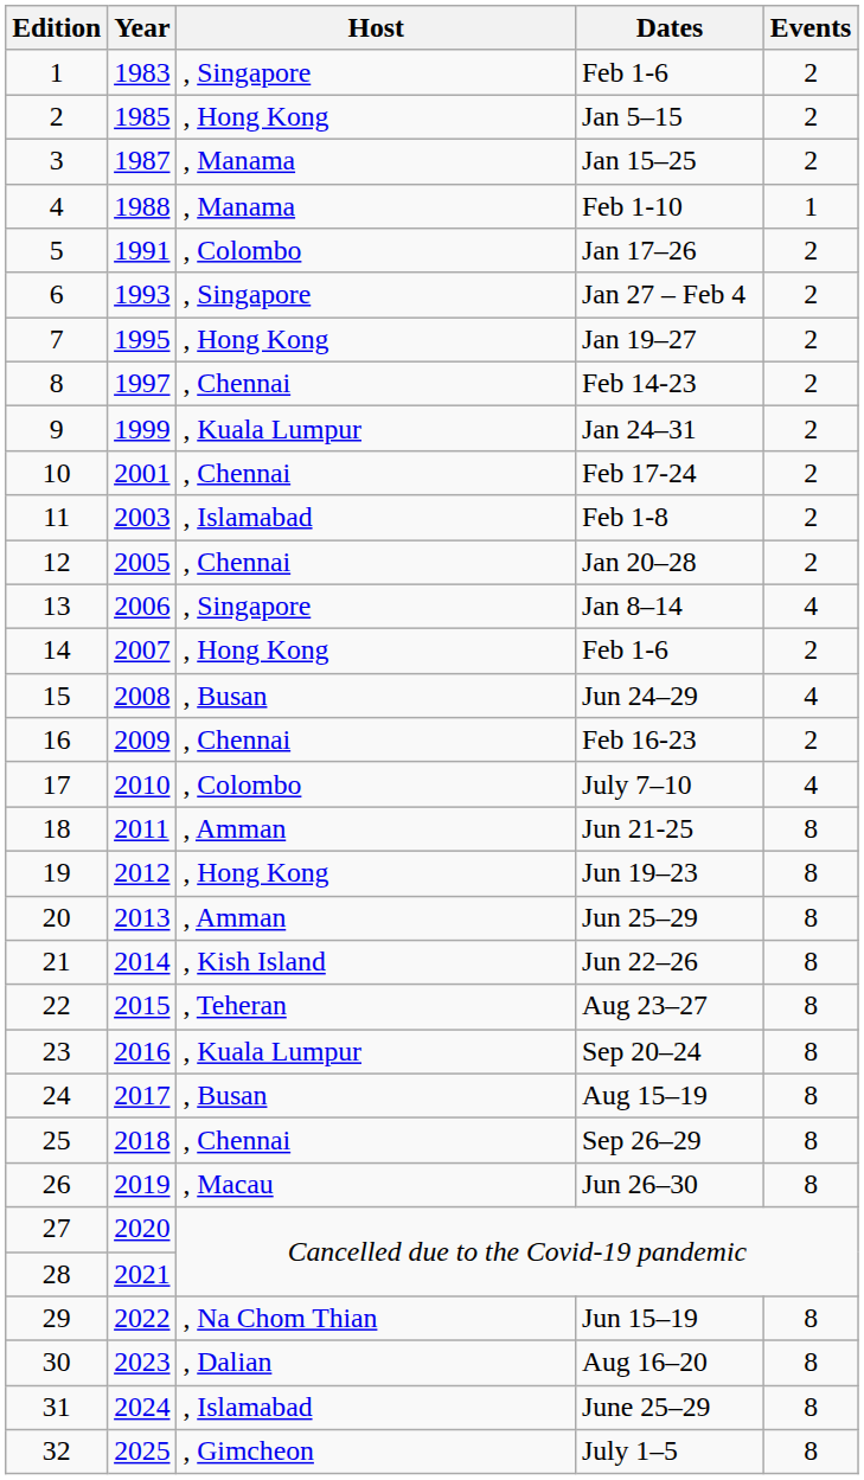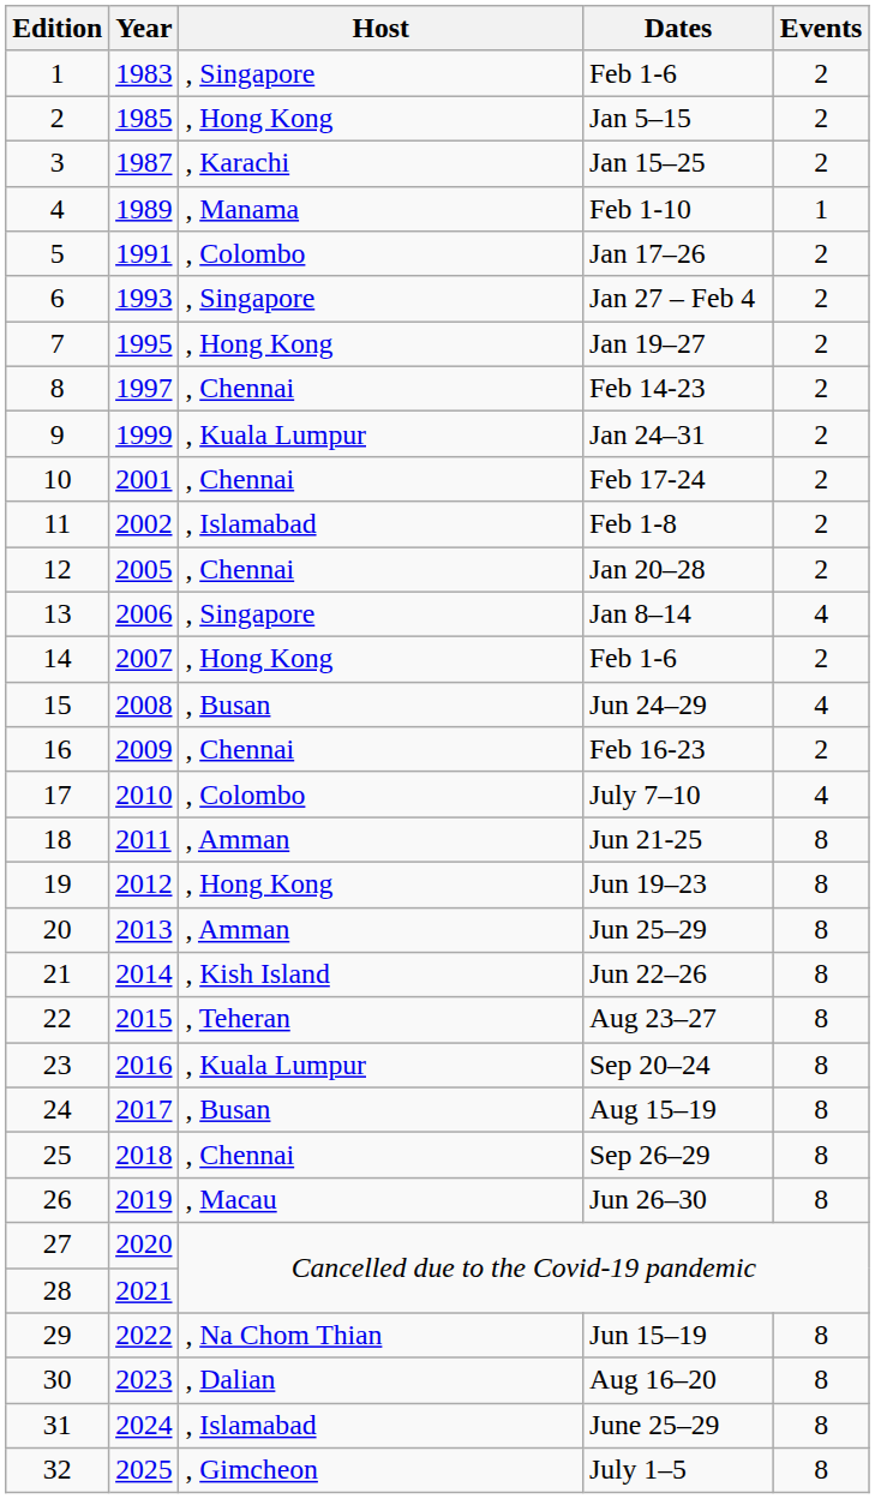 <table class=wikitable>
 <tr>
 <th width=20>Edition</th>
 <th width=20>Year</th>
 <th width=220>Host</th>
 <th width=100>Dates</th>
 <th width=20>Events</th>
 </tr>
 <tr>
 <td align=center>1</td>
 <td><a href='#'>1983</a></td>
 <td>, <a href='#'>Singapore</a></td>
 <td>Feb 1-6</td>
 <td align=center>2</td>
 </tr>
 <tr>
 <td align=center>2</td>
 <td><a href='#'>1985</a></td>
 <td>, <a href='#'>Hong Kong</a></td>
 <td>Jan 5–15</td>
 <td align=center>2</td>
 </tr>
 <tr>
 <td align=center>3</td>
 <td><a href='#'>1987</a></td>
-<td>, <a href='#'>Manama</a></td>
+<td>, <a href='#'>Karachi</a></td>
 <td>Jan 15–25</td>
 <td align=center>2</td>
 </tr>
 <tr>
 <td align=center>4</td>
-<td><a href='#'>1988</a></td>
+<td><a href='#'>1989</a></td>
 <td>, <a href='#'>Manama</a></td>
 <td>Feb 1-10</td>
 <td align=center>1</td>
 </tr>
 <tr>
 <td align=center>5</td>
 <td><a href='#'>1991</a></td>
 <td>, <a href='#'>Colombo</a></td>
 <td>Jan 17–26</td>
 <td align=center>2</td>
 </tr>
 <tr>
 <td align=center>6</td>
 <td><a href='#'>1993</a></td>
 <td>, <a href='#'>Singapore</a></td>
 <td>Jan 27 – Feb 4</td>
 <td align=center>2</td>
 </tr>
 <tr>
 <td align=center>7</td>
 <td><a href='#'>1995</a></td>
 <td>, <a href='#'>Hong Kong</a></td>
 <td>Jan 19–27</td>
 <td align=center>2</td>
 </tr>
 <tr>
 <td align=center>8</td>
 <td><a href='#'>1997</a></td>
 <td>, <a href='#'>Chennai</a></td>
 <td>Feb 14-23</td>
 <td align=center>2</td>
 </tr>
 <tr>
 <td align=center>9</td>
 <td><a href='#'>1999</a></td>
 <td>, <a href='#'>Kuala Lumpur</a></td>
 <td>Jan 24–31</td>
 <td align=center>2</td>
 </tr>
 <tr>
 <td align=center>10</td>
 <td><a href='#'>2001</a></td>
 <td>, <a href='#'>Chennai</a></td>
 <td>Feb 17-24</td>
 <td align=center>2</td>
 </tr>
 <tr>
 <td align=center>11</td>
-<td><a href='#'>2003</a></td>
+<td><a href='#'>2002</a></td>
 <td>, <a href='#'>Islamabad</a></td>
 <td>Feb 1-8</td>
 <td align=center>2</td>
 </tr>
 <tr>
 <td align=center>12</td>
 <td><a href='#'>2005</a></td>
 <td>, <a href='#'>Chennai</a></td>
 <td>Jan 20–28</td>
 <td align=center>2</td>
 </tr>
 <tr>
 <td align=center>13</td>
 <td><a href='#'>2006</a></td>
 <td>, <a href='#'>Singapore</a></td>
 <td>Jan 8–14</td>
 <td align=center>4</td>
 </tr>
 <tr>
 <td align=center>14</td>
 <td><a href='#'>2007</a></td>
 <td>, <a href='#'>Hong Kong</a></td>
 <td>Feb 1-6</td>
 <td align=center>2</td>
 </tr>
 <tr>
 <td align=center>15</td>
 <td><a href='#'>2008</a></td>
 <td>, <a href='#'>Busan</a></td>
 <td>Jun 24–29</td>
 <td align=center>4</td>
 </tr>
 <tr>
 <td align=center>16</td>
 <td><a href='#'>2009</a></td>
 <td>, <a href='#'>Chennai</a></td>
 <td>Feb 16-23</td>
 <td align=center>2</td>
 </tr>
 <tr>
 <td align=center>17</td>
 <td><a href='#'>2010</a></td>
 <td>, <a href='#'>Colombo</a></td>
 <td>July 7–10</td>
 <td align=center>4</td>
 </tr>
 <tr>
 <td align=center>18</td>
 <td><a href='#'>2011</a></td>
 <td>, <a href='#'>Amman</a></td>
 <td>Jun 21-25</td>
 <td align=center>8</td>
 </tr>
 <tr>
 <td align=center>19</td>
 <td><a href='#'>2012</a></td>
 <td>, <a href='#'>Hong Kong</a></td>
 <td>Jun 19–23</td>
 <td align=center>8</td>
 </tr>
 <tr>
 <td align=center>20</td>
 <td><a href='#'>2013</a></td>
 <td>, <a href='#'>Amman</a></td>
 <td>Jun 25–29</td>
 <td align=center>8</td>
 </tr>
 <tr>
 <td align=center>21</td>
 <td><a href='#'>2014</a></td>
 <td>, <a href='#'>Kish Island</a></td>
 <td>Jun 22–26</td>
 <td align=center>8</td>
 </tr>
 <tr>
 <td align=center>22</td>
 <td><a href='#'>2015</a></td>
 <td>, <a href='#'>Teheran</a></td>
 <td>Aug 23–27</td>
 <td align=center>8</td>
 </tr>
 <tr>
 <td align=center>23</td>
 <td><a href='#'>2016</a></td>
 <td>, <a href='#'>Kuala Lumpur</a></td>
 <td>Sep 20–24</td>
 <td align=center>8</td>
 </tr>
 <tr>
 <td align=center>24</td>
 <td><a href='#'>2017</a></td>
 <td>, <a href='#'>Busan</a></td>
 <td>Aug 15–19</td>
 <td align=center>8</td>
 </tr>
 <tr>
 <td align=center>25</td>
 <td><a href='#'>2018</a></td>
 <td>, <a href='#'>Chennai</a></td>
 <td>Sep 26–29</td>
 <td align=center>8</td>
 </tr>
 <tr>
 <td align=center>26</td>
 <td><a href='#'>2019</a></td>
 <td>, <a href='#'>Macau</a></td>
 <td>Jun 26–30</td>
 <td align=center>8</td>
 </tr>
 <tr>
 <td align=center>27</td>
 <td><a href='#'>2020</a></td>
 <td rowspan="2" colspan="4" align="center"><em>Cancelled due to the Covid-19 pandemic</em></td>
 </tr>
 <tr>
 <td align=center>28</td>
 <td><a href='#'>2021</a></td>
 </tr>
 <tr>
 <td align=center>29</td>
 <td><a href='#'>2022</a></td>
 <td>, <a href='#'>Na Chom Thian</a></td>
 <td>Jun 15–19</td>
 <td align=center>8</td>
 </tr>
 <tr>
 <td align=center>30</td>
 <td><a href='#'>2023</a></td>
 <td>, <a href='#'>Dalian</a></td>
 <td>Aug 16–20</td>
 <td align=center>8</td>
 </tr>
 <tr>
 <td align=center>31</td>
 <td><a href='#'>2024</a></td>
 <td>, <a href='#'>Islamabad</a></td>
 <td>June 25–29</td>
 <td align=center>8</td>
 </tr>
 <tr>
 <td align=center>32</td>
 <td><a href='#'>2025</a></td>
 <td>, <a href='#'>Gimcheon</a></td>
 <td>July 1–5</td>
 <td align=center>8</td>
 </tr>
 </table>
